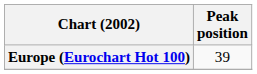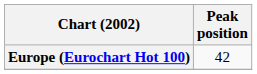 <table class="wikitable sortable plainrowheaders" style="text-align:center">
 <tr>
 <th>Chart (2002)</th>
 <th>Peak<br>position</th>
 </tr>
 <tr>
 <th scope="row">Europe (<a href='#'>Eurochart Hot 100</a>)</th>
-<td>39</td>
+<td>42</td>
 </tr>
 <tr>
 </tr>
 <tr>
 </tr>
 <tr>
 </tr>
 <tr>
 </tr>
 </table>
